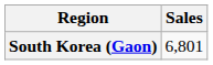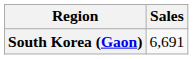 <table class="wikitable plainrowheaders" style="text-align:center">
 <tr>
 <th scope="col">Region</th>
 <th scope="col">Sales</th>
 </tr>
 <tr>
 <th scope="row">South Korea (<a href='#'>Gaon</a>)</th>
-<td>6,801</td>
+<td>6,691</td>
 </tr>
 </table>
